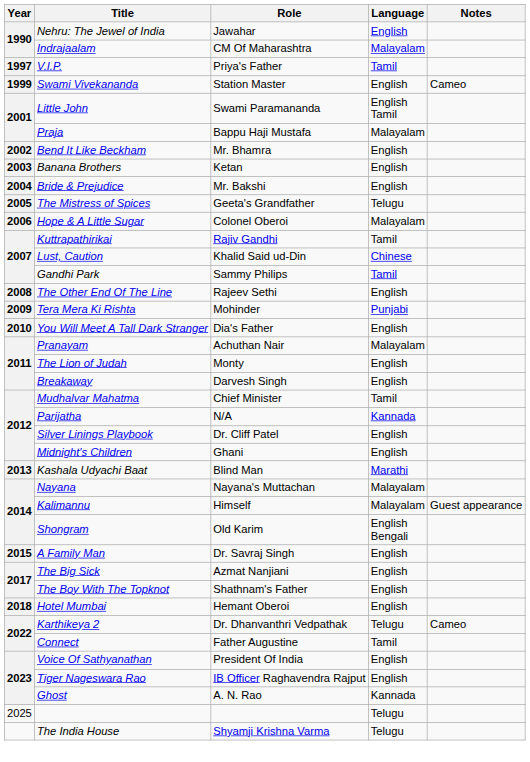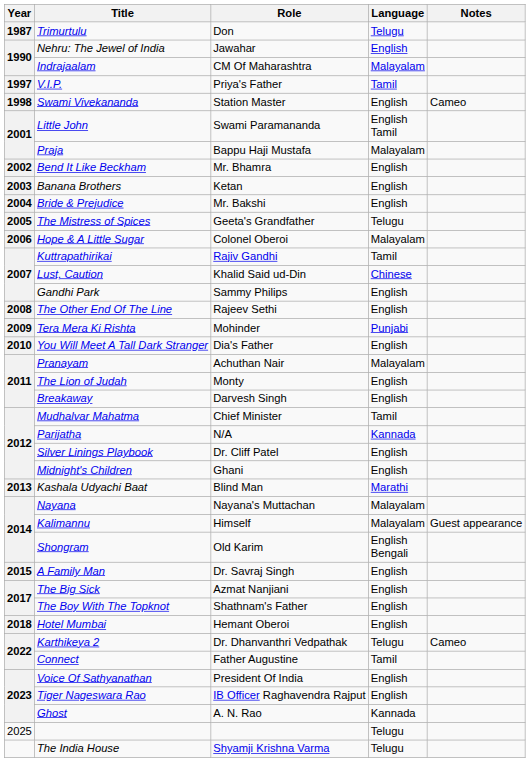 <table class="wikitable sortable plainrowheaders">
 <tr>
 <th>Year</th>
 <th>Title</th>
 <th>Role</th>
 <th>Language</th>
 <th>Notes</th>
+</tr>
+<tr>
+<th scope="row" style="text-align: center;">1987</th>
+<td><em><a href='#'>Trimurtulu</a></em></td>
+<td>Don</td>
+<td><a href='#'>Telugu</a></td>
+<td></td>
 </tr>
 <tr>
 <th scope="row" style="text-align: center;"  rowspan="2">1990</th>
 <td><em>Nehru: The Jewel of India</em></td>
 <td>Jawahar</td>
 <td><a href='#'>English</a></td>
 <td></td>
 </tr>
 <tr>
 <td><em><a href='#'>Indrajaalam</a></em></td>
 <td>CM Of Maharashtra</td>
 <td><a href='#'>Malayalam</a></td>
 <td></td>
 </tr>
 <tr>
 <th scope="row" style="text-align: center;">1997</th>
 <td><em><a href='#'>V.I.P.</a></em></td>
 <td>Priya's Father</td>
 <td><a href='#'>Tamil</a></td>
 <td></td>
 </tr>
 <tr>
-<th scope="row" style="text-align: center;">1999</th>
+<th scope="row" style="text-align: center;">1998</th>
 <td><em><a href='#'>Swami Vivekananda</a></em></td>
 <td>Station Master</td>
 <td>English</td>
 <td>Cameo</td>
 </tr>
 <tr>
 <th scope="row" style="text-align: center;"rowspan="2">2001</th>
 <td><em><a href='#'>Little John</a></em></td>
 <td>Swami Paramananda</td>
 <td>English<br>Tamil</td>
 <td></td>
 </tr>
 <tr>
 <td><em><a href='#'>Praja</a></em></td>
 <td>Bappu Haji Mustafa</td>
 <td>Malayalam</td>
 <td></td>
 </tr>
 <tr>
 <th scope="row" style="text-align: center;">2002</th>
 <td><em><a href='#'>Bend It Like Beckham</a></em></td>
 <td>Mr. Bhamra</td>
 <td>English</td>
 <td></td>
 </tr>
 <tr>
 <th scope="row" style="text-align: center;">2003</th>
 <td><em>Banana Brothers</em></td>
 <td>Ketan</td>
 <td>English</td>
 <td></td>
 </tr>
 <tr>
 <th scope="row" style="text-align: center;">2004</th>
 <td><em><a href='#'>Bride & Prejudice</a></em></td>
 <td>Mr. Bakshi</td>
 <td>English</td>
 <td></td>
 </tr>
 <tr>
 <th scope="row" style="text-align: center;">2005</th>
 <td><em><a href='#'>The Mistress of Spices</a></em></td>
 <td>Geeta's Grandfather</td>
 <td>Telugu</td>
 <td></td>
 </tr>
 <tr>
 <th scope="row" style="text-align: center;">2006</th>
 <td><em><a href='#'>Hope & A Little Sugar</a></em></td>
 <td>Colonel Oberoi</td>
 <td>Malayalam</td>
 <td></td>
 </tr>
 <tr>
 <th scope="row" style="text-align: center;"rowspan="3">2007</th>
 <td><em><a href='#'>Kuttrapathirikai</a></em></td>
 <td><a href='#'>Rajiv Gandhi</a></td>
 <td>Tamil</td>
 <td></td>
 </tr>
 <tr>
 <td><em><a href='#'>Lust, Caution</a></em></td>
 <td>Khalid Said ud-Din</td>
 <td><a href='#'>Chinese</a></td>
 <td></td>
 </tr>
 <tr>
 <td><em>Gandhi Park</em></td>
 <td>Sammy Philips</td>
-<td><a href='#'>Tamil</a></td>
+<td>English</td>
 <td></td>
 </tr>
 <tr>
 <th scope="row" style="text-align: center;">2008</th>
 <td><em><a href='#'>The Other End Of The Line</a></em></td>
 <td>Rajeev Sethi</td>
 <td>English</td>
 <td></td>
 </tr>
 <tr>
 <th scope="row" style="text-align: center;">2009</th>
 <td><em><a href='#'>Tera Mera Ki Rishta</a></em></td>
 <td>Mohinder</td>
 <td><a href='#'>Punjabi</a></td>
 <td></td>
 </tr>
 <tr>
 <th scope="row" style="text-align: center;">2010</th>
 <td><em><a href='#'>You Will Meet A Tall Dark Stranger</a></em></td>
 <td>Dia's Father</td>
 <td>English</td>
 <td></td>
 </tr>
 <tr>
 <th scope="row" style="text-align: center;"rowspan="3">2011</th>
 <td><em><a href='#'>Pranayam</a></em></td>
 <td>Achuthan Nair</td>
 <td>Malayalam</td>
 <td></td>
 </tr>
 <tr>
 <td><em><a href='#'>The Lion of Judah</a></em></td>
 <td>Monty</td>
 <td>English</td>
 <td></td>
 </tr>
 <tr>
 <td><em><a href='#'>Breakaway</a></em></td>
 <td>Darvesh Singh</td>
 <td>English</td>
 <td></td>
 </tr>
 <tr>
 <th scope="row" style="text-align: center;"rowspan="4">2012</th>
 <td><em><a href='#'>Mudhalvar Mahatma</a></em></td>
 <td>Chief Minister</td>
 <td>Tamil</td>
 <td></td>
 </tr>
 <tr>
 <td><em><a href='#'>Parijatha</a></em></td>
 <td>N/A</td>
 <td><a href='#'>Kannada</a></td>
 <td></td>
 </tr>
 <tr>
 <td><em><a href='#'>Silver Linings Playbook</a></em></td>
 <td>Dr. Cliff Patel</td>
 <td>English</td>
 <td></td>
 </tr>
 <tr>
 <td><em><a href='#'>Midnight's Children</a></em></td>
 <td>Ghani</td>
 <td>English</td>
 <td></td>
 </tr>
 <tr>
 <th scope="row" style="text-align: center;">2013</th>
 <td><em>Kashala Udyachi Baat</em></td>
 <td>Blind Man</td>
 <td><a href='#'>Marathi</a></td>
 <td></td>
 </tr>
 <tr>
 <th scope="row" style="text-align: center;"rowspan="3">2014</th>
 <td><em><a href='#'>Nayana</a></em></td>
 <td>Nayana's Muttachan</td>
 <td>Malayalam</td>
 <td></td>
 </tr>
 <tr>
 <td><em><a href='#'>Kalimannu</a></em></td>
 <td>Himself</td>
 <td>Malayalam</td>
 <td>Guest appearance</td>
 </tr>
 <tr>
 <td><em><a href='#'>Shongram</a></em></td>
 <td>Old Karim</td>
 <td>English<br>Bengali</td>
 <td></td>
 </tr>
 <tr>
 <th scope="row" style="text-align: center;">2015</th>
 <td><em><a href='#'>A Family Man</a></em></td>
 <td>Dr. Savraj Singh</td>
 <td>English</td>
 <td></td>
 </tr>
 <tr>
 <th scope="row" style="text-align: center;"rowspan="2">2017</th>
 <td><em><a href='#'>The Big Sick</a></em></td>
 <td>Azmat Nanjiani</td>
 <td>English</td>
 <td></td>
 </tr>
 <tr>
 <td><em><a href='#'>The Boy With The Topknot</a></em></td>
 <td>Shathnam's Father</td>
 <td>English</td>
 <td></td>
 </tr>
 <tr>
 <th scope="row" style="text-align: center;">2018</th>
 <td><em><a href='#'>Hotel Mumbai</a></em></td>
 <td>Hemant Oberoi</td>
 <td>English</td>
 <td></td>
 </tr>
 <tr>
 <th scope="row" style="text-align: center;"rowspan="2">2022</th>
 <td scope="row"><em><a href='#'>Karthikeya 2</a></em></td>
 <td>Dr. Dhanvanthri Vedpathak</td>
 <td>Telugu</td>
 <td>Cameo</td>
 </tr>
 <tr>
 <td><em><a href='#'>Connect</a></em></td>
 <td>Father Augustine</td>
 <td>Tamil</td>
 <td></td>
 </tr>
 <tr>
 <th scope="row" style="text-align: center;" rowspan="3">2023</th>
 <td><em><a href='#'>Voice Of Sathyanathan</a></em></td>
 <td>President Of India</td>
 <td>English</td>
 <td></td>
 </tr>
 <tr>
 <td><em><a href='#'>Tiger Nageswara Rao</a></em></td>
 <td><a href='#'>IB Officer</a> Raghavendra Rajput</td>
 <td>English</td>
 <td></td>
 </tr>
 <tr>
 <td><em><a href='#'>Ghost</a></em></td>
 <td>A. N. Rao</td>
 <td>Kannada</td>
 <td></td>
 </tr>
 <tr>
 <td>2025</td>
 <td></td>
 <td></td>
 <td>Telugu</td>
 <td></td>
 </tr>
 <tr>
 <td></td>
 <td><em>The India House</em> </td>
 <td><a href='#'>Shyamji Krishna Varma</a></td>
 <td>Telugu</td>
 <td></td>
 </tr>
 </table>
